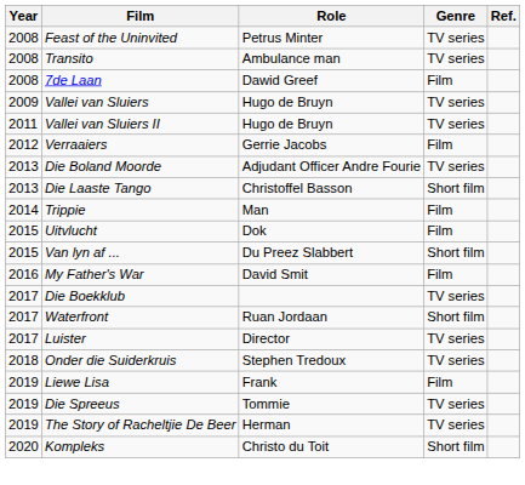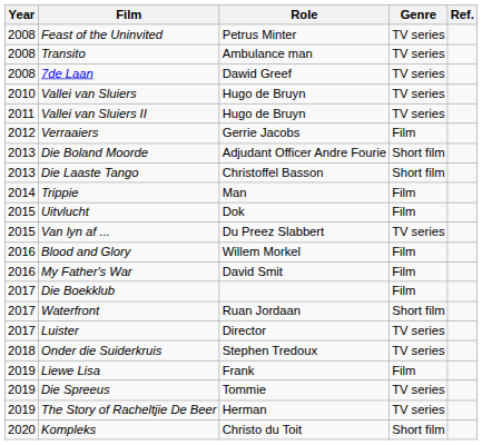 <table class="wikitable">
 <tr>
 <th>Year</th>
 <th>Film</th>
 <th>Role</th>
 <th>Genre</th>
 <th>Ref.</th>
 </tr>
 <tr>
 <td>2008</td>
 <td><em>Feast of the Uninvited</em></td>
 <td>Petrus Minter</td>
 <td>TV series</td>
 <td></td>
 </tr>
 <tr>
 <td>2008</td>
 <td><em>Transito</em></td>
 <td>Ambulance man</td>
 <td>TV series</td>
 <td></td>
 </tr>
 <tr>
 <td>2008</td>
 <td><em><a href='#'>7de Laan</a></em></td>
 <td>Dawid Greef</td>
-<td>Film</td>
+<td>TV series</td>
 <td></td>
 </tr>
 <tr>
-<td>2009</td>
+<td>2010</td>
 <td><em>Vallei van Sluiers</em></td>
 <td>Hugo de Bruyn</td>
 <td>TV series</td>
 <td></td>
 </tr>
 <tr>
 <td>2011</td>
 <td><em>Vallei van Sluiers II</em></td>
 <td>Hugo de Bruyn</td>
 <td>TV series</td>
 <td></td>
 </tr>
 <tr>
 <td>2012</td>
 <td><em>Verraaiers</em></td>
 <td>Gerrie Jacobs</td>
 <td>Film</td>
 <td></td>
 </tr>
 <tr>
 <td>2013</td>
 <td><em>Die Boland Moorde</em></td>
 <td>Adjudant Officer Andre Fourie</td>
-<td>TV series</td>
+<td>Short film</td>
 <td></td>
 </tr>
 <tr>
 <td>2013</td>
 <td><em>Die Laaste Tango</em></td>
 <td>Christoffel Basson</td>
 <td>Short film</td>
 <td></td>
 </tr>
 <tr>
 <td>2014</td>
 <td><em>Trippie</em></td>
 <td>Man</td>
 <td>Film</td>
 <td></td>
 </tr>
 <tr>
 <td>2015</td>
 <td><em>Uitvlucht</em></td>
 <td>Dok</td>
 <td>Film</td>
 <td></td>
 </tr>
 <tr>
 <td>2015</td>
 <td><em>Van lyn af ...</em></td>
 <td>Du Preez Slabbert</td>
-<td>Short film</td>
+<td>TV series</td>
+<td></td>
+</tr>
+<tr>
+<td>2016</td>
+<td><em>Blood and Glory</em></td>
+<td>Willem Morkel</td>
+<td>Film</td>
 <td></td>
 </tr>
 <tr>
 <td>2016</td>
 <td><em>My Father's War</em></td>
 <td>David Smit</td>
 <td>Film</td>
 <td></td>
 </tr>
 <tr>
 <td>2017</td>
 <td><em>Die Boekklub</em></td>
 <td></td>
-<td>TV series</td>
+<td>Film</td>
 <td></td>
 </tr>
 <tr>
 <td>2017</td>
 <td><em>Waterfront</em></td>
 <td>Ruan Jordaan</td>
 <td>Short film</td>
 <td></td>
 </tr>
 <tr>
 <td>2017</td>
 <td><em>Luister</em></td>
 <td>Director</td>
 <td>TV series</td>
 <td></td>
 </tr>
 <tr>
 <td>2018</td>
 <td><em>Onder die Suiderkruis</em></td>
 <td>Stephen Tredoux</td>
 <td>TV series</td>
 <td></td>
 </tr>
 <tr>
 <td>2019</td>
 <td><em>Liewe Lisa</em></td>
 <td>Frank</td>
 <td>Film</td>
 <td></td>
 </tr>
 <tr>
 <td>2019</td>
 <td><em>Die Spreeus</em></td>
 <td>Tommie</td>
 <td>TV series</td>
 <td></td>
 </tr>
 <tr>
 <td>2019</td>
 <td><em>The Story of Racheltjie De Beer</em></td>
 <td>Herman</td>
 <td>TV series</td>
 <td></td>
 </tr>
 <tr>
 <td>2020</td>
 <td><em>Kompleks</em></td>
 <td>Christo du Toit</td>
 <td>Short film</td>
 <td></td>
 </tr>
 </table>
